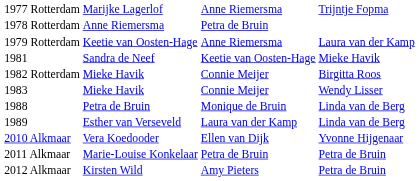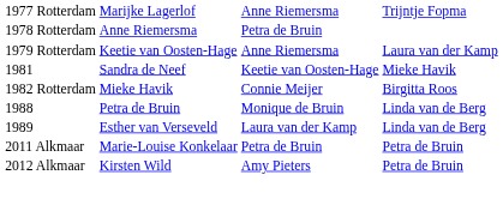 <table>
 <tr>
 <td>1977 Rotterdam</td>
 <td><a href='#'>Marijke Lagerlof</a></td>
 <td><a href='#'>Anne Riemersma</a></td>
 <td><a href='#'>Trijntje Fopma</a></td>
 </tr>
 <tr>
 <td>1978 Rotterdam</td>
 <td><a href='#'>Anne Riemersma</a></td>
 <td><a href='#'>Petra de Bruin</a></td>
 <td></td>
 </tr>
 <tr>
 <td>1979 Rotterdam</td>
 <td><a href='#'>Keetie van Oosten-Hage</a></td>
 <td><a href='#'>Anne Riemersma</a></td>
 <td><a href='#'>Laura van der Kamp</a></td>
 </tr>
 <tr>
 <td>1981</td>
 <td><a href='#'>Sandra de Neef</a></td>
 <td><a href='#'>Keetie van Oosten-Hage</a></td>
 <td><a href='#'>Mieke Havik</a></td>
 </tr>
 <tr>
 <td>1982 Rotterdam</td>
 <td><a href='#'>Mieke Havik</a></td>
 <td><a href='#'>Connie Meijer</a></td>
 <td><a href='#'>Birgitta Roos</a></td>
 </tr>
 <tr>
-<td>1983</td>
-<td><a href='#'>Mieke Havik</a></td>
-<td><a href='#'>Connie Meijer</a></td>
-<td><a href='#'>Wendy Lisser</a></td>
-</tr>
-<tr>
 <td>1988</td>
 <td><a href='#'>Petra de Bruin</a></td>
 <td><a href='#'>Monique de Bruin</a></td>
 <td><a href='#'>Linda van de Berg</a></td>
 </tr>
 <tr>
 <td>1989</td>
 <td><a href='#'>Esther van Verseveld</a></td>
 <td><a href='#'>Laura van der Kamp</a></td>
 <td><a href='#'>Linda van de Berg</a></td>
-</tr>
-<tr>
-<td><a href='#'>2010 Alkmaar</a></td>
-<td><a href='#'>Vera Koedooder</a></td>
-<td><a href='#'>Ellen van Dijk</a></td>
-<td><a href='#'>Yvonne Hijgenaar</a></td>
 </tr>
 <tr>
 <td>2011 Alkmaar</td>
 <td><a href='#'>Marie-Louise Konkelaar</a></td>
 <td><a href='#'>Petra de Bruin</a></td>
 <td><a href='#'>Petra de Bruin</a></td>
 </tr>
 <tr>
 <td>2012 Alkmaar</td>
 <td><a href='#'>Kirsten Wild</a></td>
 <td><a href='#'>Amy Pieters</a></td>
 <td><a href='#'>Petra de Bruin</a></td>
 </tr>
 </table>
